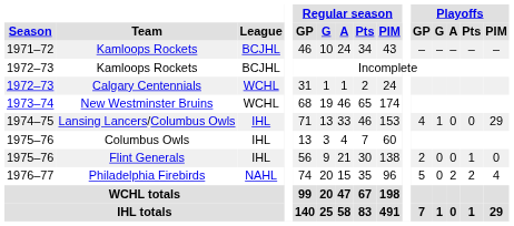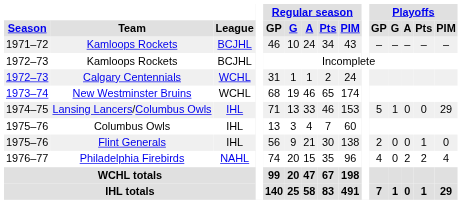 <table BORDER="0" CELLPADDING="3" CELLSPACING="0" ID="Table3">
 <tr ALIGN="center" bgcolor="#e0e0e0">
 <th ALIGN="center" colspan="3" bgcolor="#ffffff"> </th>
 <th ALIGN="center" rowspan="99" bgcolor="#ffffff"> </th>
 <th ALIGN="center" colspan="5"><a href='#'>Regular season</a></th>
 <th ALIGN="center" rowspan="99" bgcolor="#ffffff"> </th>
 <th ALIGN="center" colspan="5"><a href='#'>Playoffs</a></th>
 </tr>
 <tr ALIGN="center" bgcolor="#e0e0e0">
 <th ALIGN="center"><a href='#'>Season</a></th>
 <th ALIGN="center">Team</th>
 <th ALIGN="center">League</th>
 <th ALIGN="center">GP</th>
 <th ALIGN="center"><a href='#'>G</a></th>
 <th ALIGN="center"><a href='#'>A</a></th>
 <th ALIGN="center"><a href='#'>Pts</a></th>
 <th ALIGN="center"><a href='#'>PIM</a></th>
 <th ALIGN="center">GP</th>
 <th ALIGN="center">G</th>
 <th ALIGN="center">A</th>
 <th ALIGN="center">Pts</th>
 <th ALIGN="center">PIM</th>
 </tr>
 <tr ALIGN="center" bgcolor="#f0f0f0">
 <td ALIGN="center">1971–72</td>
 <td ALIGN="center"><a href='#'>Kamloops Rockets</a></td>
 <td ALIGN="center"><a href='#'>BCJHL</a></td>
 <td ALIGN="center">46</td>
 <td ALIGN="center">10</td>
 <td ALIGN="center">24</td>
 <td ALIGN="center">34</td>
 <td ALIGN="center">43</td>
 <td ALIGN="center">–</td>
 <td ALIGN="center">–</td>
 <td ALIGN="center">–</td>
 <td ALIGN="center">–</td>
 <td ALIGN="center">–</td>
 </tr>
 <tr ALIGN="center">
 <td ALIGN="center">1972–73</td>
 <td ALIGN="center">Kamloops Rockets</td>
 <td ALIGN="center">BCJHL</td>
 <td colspan="10">Incomplete</td>
 <td ALIGN="center"></td>
 <td ALIGN="center"></td>
 <td ALIGN="center"></td>
 <td ALIGN="center"></td>
 <td ALIGN="center"></td>
 <td ALIGN="center"></td>
 <td ALIGN="center"></td>
 <td ALIGN="center"></td>
 <td ALIGN="center"></td>
 <td ALIGN="center"></td>
 </tr>
 <tr ALIGN="center" bgcolor="#f0f0f0">
 <td ALIGN="center"><a href='#'>1972–73</a></td>
 <td ALIGN="center"><a href='#'>Calgary Centennials</a></td>
 <td ALIGN="center"><a href='#'>WCHL</a></td>
 <td ALIGN="center">31</td>
 <td ALIGN="center">1</td>
 <td ALIGN="center">1</td>
 <td ALIGN="center">2</td>
 <td ALIGN="center">24</td>
 <td ALIGN="center"></td>
 <td ALIGN="center"></td>
 <td ALIGN="center"></td>
 <td ALIGN="center"></td>
 <td ALIGN="center"></td>
 </tr>
 <tr ALIGN="center">
 <td ALIGN="center"><a href='#'>1973–74</a></td>
 <td ALIGN="center"><a href='#'>New Westminster Bruins</a></td>
 <td ALIGN="center">WCHL</td>
 <td ALIGN="center">68</td>
 <td ALIGN="center">19</td>
 <td ALIGN="center">46</td>
 <td ALIGN="center">65</td>
 <td ALIGN="center">174</td>
 <td ALIGN="center"></td>
 <td ALIGN="center"></td>
 <td ALIGN="center"></td>
 <td ALIGN="center"></td>
 <td ALIGN="center"></td>
 </tr>
 <tr ALIGN="center" bgcolor="#f0f0f0">
 <td ALIGN="center">1974–75</td>
 <td ALIGN="center"><a href='#'>Lansing Lancers</a>/<a href='#'>Columbus Owls</a></td>
 <td ALIGN="center"><a href='#'>IHL</a></td>
 <td ALIGN="center">71</td>
 <td ALIGN="center">13</td>
 <td ALIGN="center">33</td>
 <td ALIGN="center">46</td>
 <td ALIGN="center">153</td>
-<td ALIGN="center">4</td>
+<td ALIGN="center">5</td>
 <td ALIGN="center">1</td>
 <td ALIGN="center">0</td>
 <td ALIGN="center">0</td>
 <td ALIGN="center">29</td>
 </tr>
 <tr ALIGN="center">
 <td ALIGN="center">1975–76</td>
 <td ALIGN="center">Columbus Owls</td>
 <td ALIGN="center">IHL</td>
 <td ALIGN="center">13</td>
 <td ALIGN="center">3</td>
 <td ALIGN="center">4</td>
 <td ALIGN="center">7</td>
 <td ALIGN="center">60</td>
 <td ALIGN="center"></td>
 <td ALIGN="center"></td>
 <td ALIGN="center"></td>
 <td ALIGN="center"></td>
 <td ALIGN="center"></td>
 </tr>
 <tr ALIGN="center" bgcolor="#f0f0f0">
 <td ALIGN="center">1975–76</td>
 <td ALIGN="center"><a href='#'>Flint Generals</a></td>
 <td ALIGN="center">IHL</td>
 <td ALIGN="center">56</td>
 <td ALIGN="center">9</td>
 <td ALIGN="center">21</td>
 <td ALIGN="center">30</td>
 <td ALIGN="center">138</td>
 <td ALIGN="center">2</td>
 <td ALIGN="center">0</td>
 <td ALIGN="center">0</td>
 <td ALIGN="center">1</td>
 <td ALIGN="center">0</td>
 </tr>
 <tr ALIGN="center">
 <td ALIGN="center">1976–77</td>
 <td ALIGN="center"><a href='#'>Philadelphia Firebirds</a></td>
 <td ALIGN="center"><a href='#'>NAHL</a></td>
 <td ALIGN="center">74</td>
 <td ALIGN="center">20</td>
 <td ALIGN="center">15</td>
 <td ALIGN="center">35</td>
 <td ALIGN="center">96</td>
-<td ALIGN="center">5</td>
+<td ALIGN="center">4</td>
 <td ALIGN="center">0</td>
 <td ALIGN="center">2</td>
 <td ALIGN="center">2</td>
 <td ALIGN="center">4</td>
 </tr>
 <tr bgcolor="#e0e0e0">
 <th colspan="3">WCHL totals</th>
 <th>99</th>
 <th>20</th>
 <th>47</th>
 <th>67</th>
 <th>198</th>
 <th></th>
 <th></th>
 <th></th>
 <th></th>
 <th></th>
 </tr>
 <tr bgcolor="#e0e0e0">
 <th colspan="3">IHL totals</th>
 <th>140</th>
 <th>25</th>
 <th>58</th>
 <th>83</th>
 <th>491</th>
 <th>7</th>
 <th>1</th>
 <th>0</th>
 <th>1</th>
 <th>29</th>
 </tr>
 </table>
